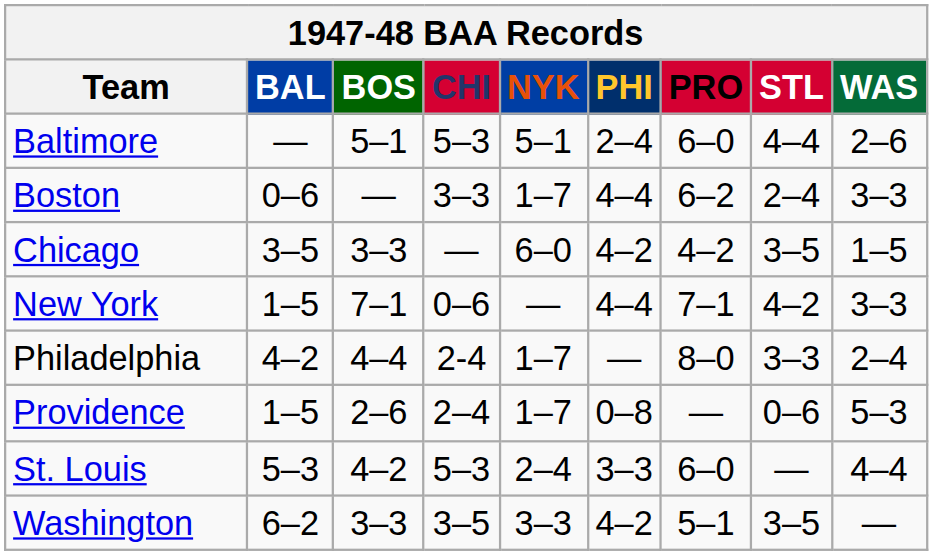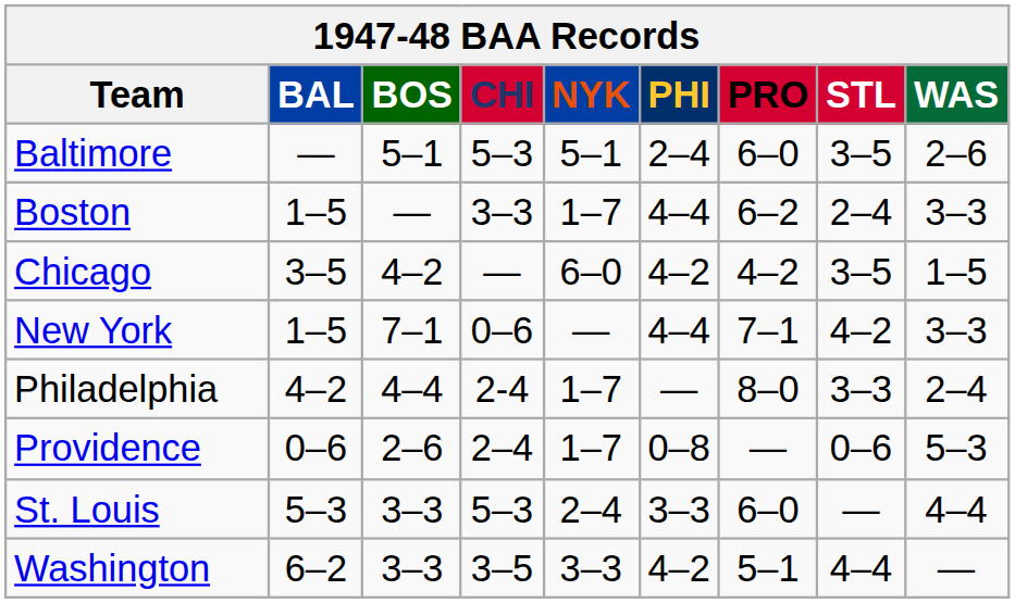 <table class="wikitable" style="font-size:95%; text-align:center;">
 <tr>
 <th colspan=12>1947-48 BAA Records</th>
 </tr>
 <tr>
 <th width=100>Team</th>
 <th style="background: #003DA5;color:#FFFFFF;width=35">BAL</th>
 <th style="background:#006400;color:#FFFFFF;width=35">BOS</th>
 <th style="background:#D50032;color:#22356A;width=35">CHI</th>
 <th style="background:#003EA4;color:#E85109;width=35">NYK</th>
 <th style="background:#002F6C;color:#FFC72C;width=35">PHI</th>
 <th style="background:#D40032;color:#000000;width=35">PRO</th>
 <th style="background:#D40032;color:#FFFFFF;width=35">STL</th>
 <th style="background:#046B38;color:#FFFFFF;width=35">WAS</th>
 </tr>
 <tr>
 <td style="text-align:left;"><a href='#'>Baltimore</a></td>
 <td>—</td>
 <td>5–1</td>
 <td>5–3</td>
 <td>5–1</td>
 <td>2–4</td>
 <td>6–0</td>
-<td>4–4</td>
+<td>3–5</td>
 <td>2–6</td>
 </tr>
 <tr>
 <td style="text-align:left;"><a href='#'>Boston</a></td>
-<td>0–6</td>
+<td>1–5</td>
 <td>—</td>
 <td>3–3</td>
 <td>1–7</td>
 <td>4–4</td>
 <td>6–2</td>
 <td>2–4</td>
 <td>3–3</td>
 </tr>
 <tr>
 <td style="text-align:left;"><a href='#'>Chicago</a></td>
 <td>3–5</td>
-<td>3–3</td>
+<td>4–2</td>
 <td>—</td>
 <td>6–0</td>
 <td>4–2</td>
 <td>4–2</td>
 <td>3–5</td>
 <td>1–5</td>
 </tr>
 <tr>
 <td style="text-align:left;"><a href='#'>New York</a></td>
 <td>1–5</td>
 <td>7–1</td>
 <td>0–6</td>
 <td>—</td>
 <td>4–4</td>
 <td>7–1</td>
 <td>4–2</td>
 <td>3–3</td>
 </tr>
 <tr>
 <td style="text-align:left;">Philadelphia</td>
 <td>4–2</td>
 <td>4–4</td>
 <td>2-4</td>
 <td>1–7</td>
 <td>—</td>
 <td>8–0</td>
 <td>3–3</td>
 <td>2–4</td>
 </tr>
 <tr>
 <td style="text-align:left;"><a href='#'>Providence</a></td>
-<td>1–5</td>
+<td>0–6</td>
 <td>2–6</td>
 <td>2–4</td>
 <td>1–7</td>
 <td>0–8</td>
 <td>—</td>
 <td>0–6</td>
 <td>5–3</td>
 </tr>
 <tr>
 <td style="text-align:left;"><a href='#'>St. Louis</a></td>
 <td>5–3</td>
-<td>4–2</td>
+<td>3–3</td>
 <td>5–3</td>
 <td>2–4</td>
 <td>3–3</td>
 <td>6–0</td>
 <td>—</td>
 <td>4–4</td>
 </tr>
 <tr>
 <td style="text-align:left;"><a href='#'>Washington</a></td>
 <td>6–2</td>
 <td>3–3</td>
 <td>3–5</td>
 <td>3–3</td>
 <td>4–2</td>
 <td>5–1</td>
-<td>3–5</td>
+<td>4–4</td>
 <td>—</td>
 </tr>
 </table>
